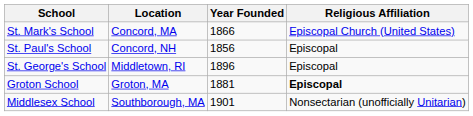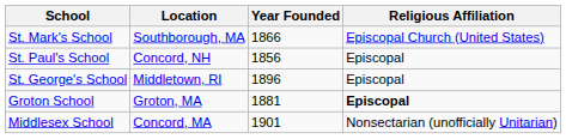 <table class="wikitable">
 <tr>
 <th>School</th>
 <th>Location</th>
 <th>Year Founded</th>
 <th>Religious Affiliation</th>
 </tr>
 <tr>
 <td><a href='#'>St. Mark's School</a></td>
-<td><a href='#'>Concord, MA</a></td>
+<td><a href='#'>Southborough, MA</a></td>
 <td>1866</td>
 <td><a href='#'>Episcopal Church (United States)</a></td>
 </tr>
 <tr>
 <td><a href='#'>St. Paul's School</a></td>
 <td><a href='#'>Concord, NH</a></td>
 <td>1856</td>
 <td>Episcopal</td>
 </tr>
 <tr>
 <td><a href='#'>St. George's School</a></td>
 <td><a href='#'>Middletown, RI</a></td>
 <td>1896</td>
 <td>Episcopal</td>
 </tr>
 <tr>
 <td><a href='#'>Groton School</a></td>
 <td><a href='#'>Groton, MA</a></td>
 <td>1881</td>
 <td><strong>Episcopal</strong></td>
 </tr>
 <tr>
 <td><a href='#'>Middlesex School</a></td>
-<td><a href='#'>Southborough, MA</a></td>
+<td><a href='#'>Concord, MA</a></td>
 <td>1901</td>
 <td>Nonsectarian (unofficially <a href='#'>Unitarian</a>)</td>
 </tr>
 </table>
